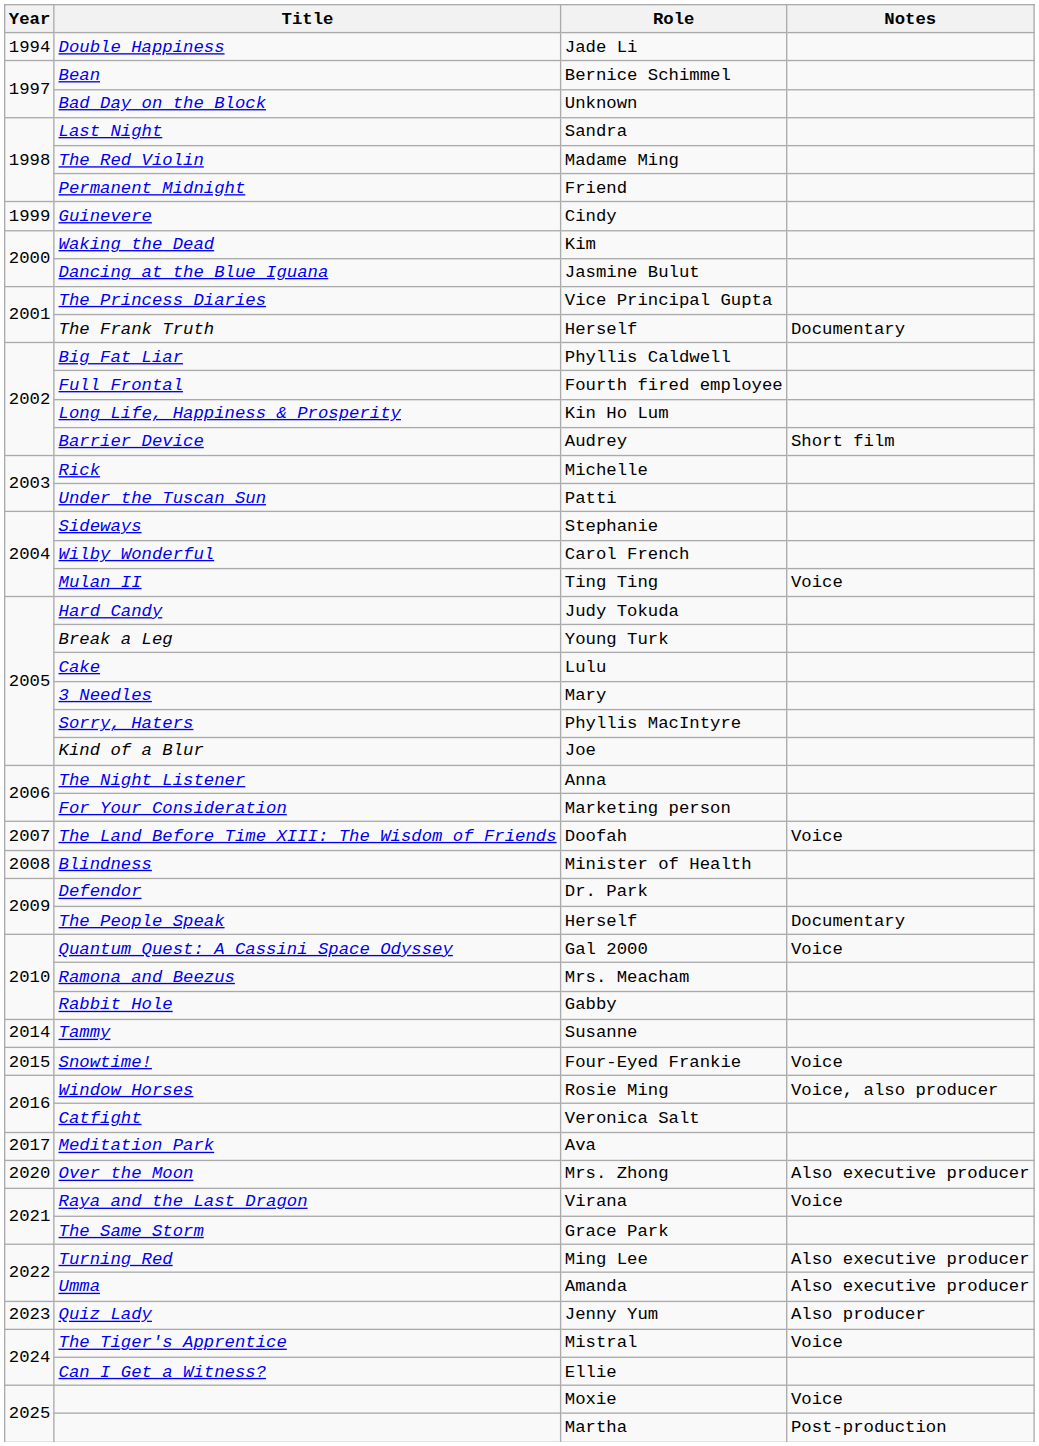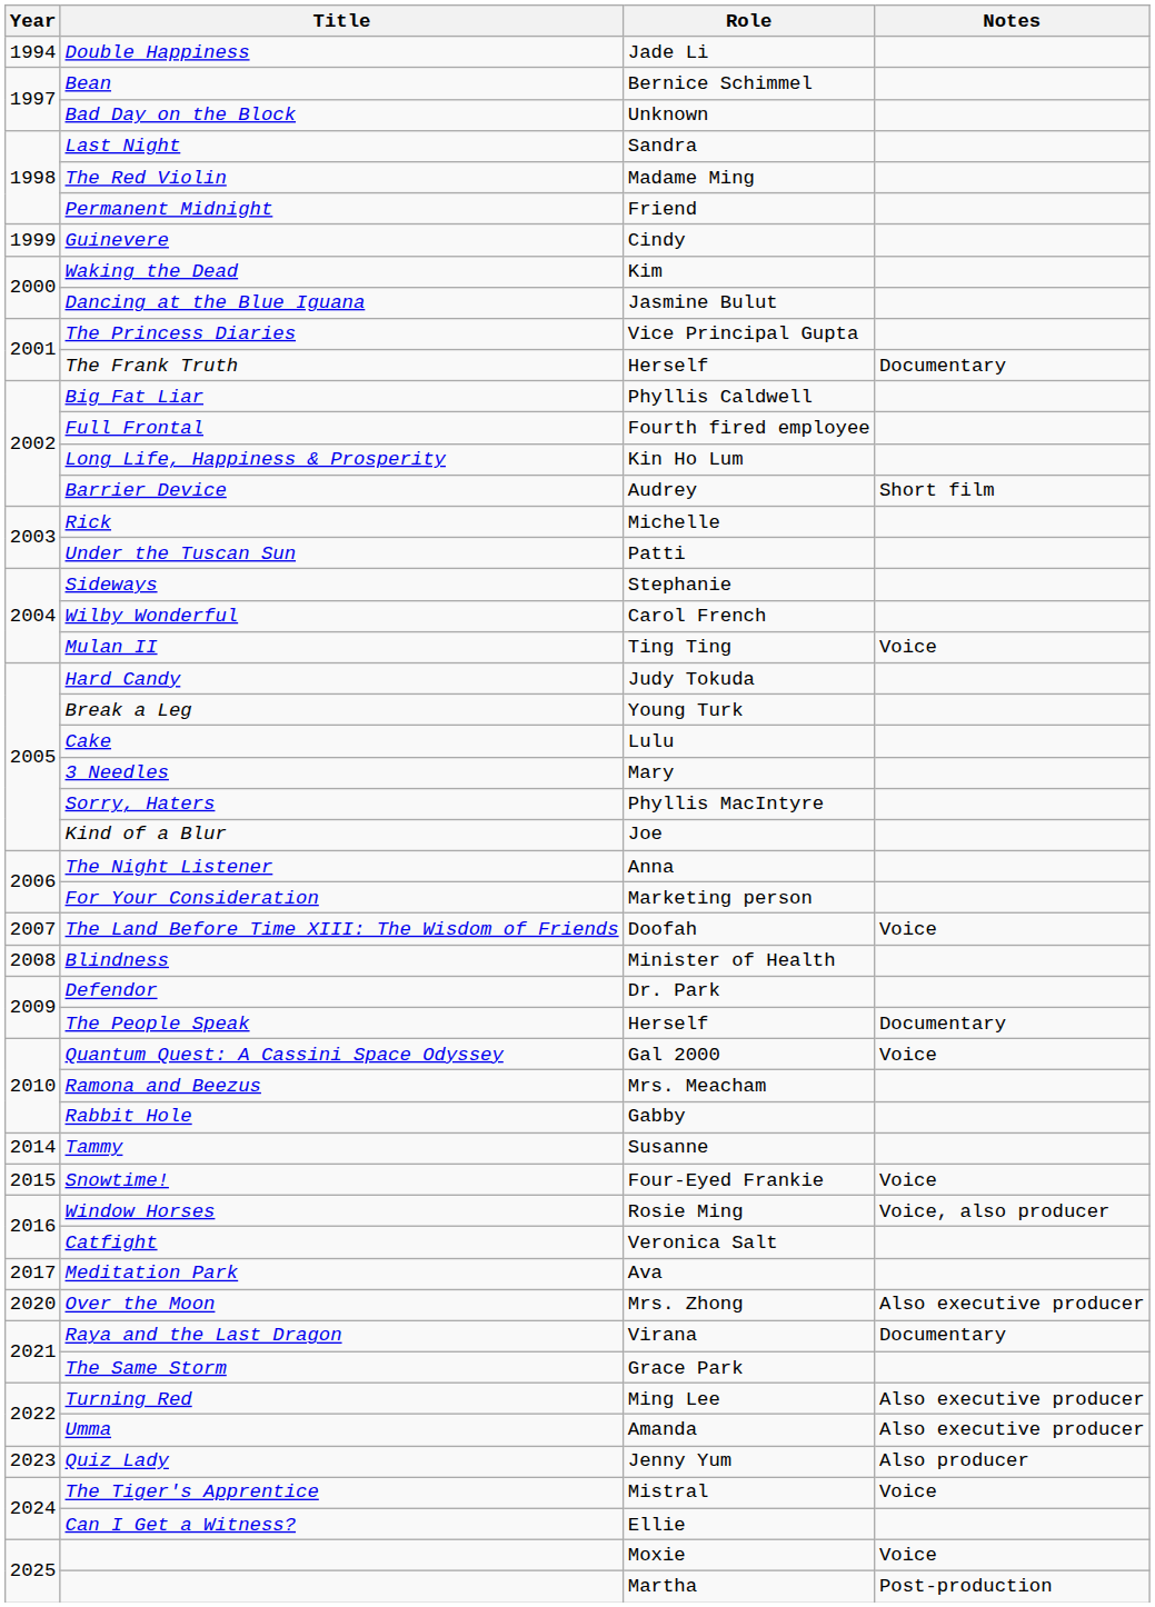 <table class="wikitable plainrowheaders sortable">
 <tr>
 <th>Year</th>
 <th>Title</th>
 <th class="unsortable">Role</th>
 <th class="unsortable">Notes</th>
 </tr>
 <tr>
 <td>1994</td>
 <td><em><a href='#'>Double Happiness</a></em></td>
 <td>Jade Li</td>
 <td></td>
 </tr>
 <tr>
 <td rowspan="2">1997</td>
 <td><em><a href='#'>Bean</a></em></td>
 <td>Bernice Schimmel</td>
 <td></td>
 </tr>
 <tr>
 <td><em><a href='#'>Bad Day on the Block</a></em></td>
 <td>Unknown</td>
 <td></td>
 </tr>
 <tr>
 <td rowspan="3">1998</td>
 <td><em><a href='#'>Last Night</a></em></td>
 <td>Sandra</td>
 <td></td>
 </tr>
 <tr>
 <td data-sort-value="Red Violin, The"><em><a href='#'>The Red Violin</a></em></td>
 <td>Madame Ming</td>
 <td></td>
 </tr>
 <tr>
 <td><em><a href='#'>Permanent Midnight</a></em></td>
 <td>Friend</td>
 <td></td>
 </tr>
 <tr>
 <td>1999</td>
 <td><em><a href='#'>Guinevere</a></em></td>
 <td>Cindy</td>
 <td></td>
 </tr>
 <tr>
 <td rowspan="2">2000</td>
 <td><em><a href='#'>Waking the Dead</a></em></td>
 <td>Kim</td>
 <td></td>
 </tr>
 <tr>
 <td><em><a href='#'>Dancing at the Blue Iguana</a></em></td>
 <td>Jasmine Bulut</td>
 <td></td>
 </tr>
 <tr>
 <td rowspan="2">2001</td>
 <td data-sort-value="Princess Diaries, The"><em><a href='#'>The Princess Diaries</a></em></td>
 <td>Vice Principal Gupta</td>
 <td></td>
 </tr>
 <tr>
 <td data-sort-value="Frank Truth, The"><em>The Frank Truth</em></td>
 <td>Herself</td>
 <td>Documentary</td>
 </tr>
 <tr>
 <td rowspan="4">2002</td>
 <td><em><a href='#'>Big Fat Liar</a></em></td>
 <td>Phyllis Caldwell</td>
 <td></td>
 </tr>
 <tr>
 <td><em><a href='#'>Full Frontal</a></em></td>
 <td>Fourth fired employee</td>
 <td></td>
 </tr>
 <tr>
 <td><em><a href='#'>Long Life, Happiness & Prosperity</a></em></td>
 <td>Kin Ho Lum</td>
 <td></td>
 </tr>
 <tr>
 <td><em><a href='#'>Barrier Device</a></em></td>
 <td>Audrey</td>
 <td>Short film</td>
 </tr>
 <tr>
 <td rowspan="2">2003</td>
 <td><em><a href='#'>Rick</a></em></td>
 <td>Michelle</td>
 <td></td>
 </tr>
 <tr>
 <td><em><a href='#'>Under the Tuscan Sun</a></em></td>
 <td>Patti</td>
 <td></td>
 </tr>
 <tr>
 <td rowspan="3">2004</td>
 <td><em><a href='#'>Sideways</a></em></td>
 <td>Stephanie</td>
 <td></td>
 </tr>
 <tr>
 <td><em><a href='#'>Wilby Wonderful</a></em></td>
 <td>Carol French</td>
 <td></td>
 </tr>
 <tr>
 <td><em><a href='#'>Mulan II</a></em></td>
 <td>Ting Ting</td>
 <td>Voice</td>
 </tr>
 <tr>
 <td rowspan="6">2005</td>
 <td><em><a href='#'>Hard Candy</a></em></td>
 <td>Judy Tokuda</td>
 <td></td>
 </tr>
 <tr>
 <td><em>Break a Leg</em></td>
 <td>Young Turk</td>
 <td></td>
 </tr>
 <tr>
 <td><em><a href='#'>Cake</a></em></td>
 <td>Lulu</td>
 <td></td>
 </tr>
 <tr>
 <td data-sort-value="Three Needles"><em><a href='#'>3 Needles</a></em></td>
 <td>Mary</td>
 <td></td>
 </tr>
 <tr>
 <td><em><a href='#'>Sorry, Haters</a></em></td>
 <td>Phyllis MacIntyre</td>
 <td></td>
 </tr>
 <tr>
 <td><em>Kind of a Blur</em></td>
 <td>Joe</td>
 <td></td>
 </tr>
 <tr>
 <td rowspan="2">2006</td>
 <td data-sort-value="Night Listener, The"><em><a href='#'>The Night Listener</a></em></td>
 <td>Anna</td>
 <td></td>
 </tr>
 <tr>
 <td><em><a href='#'>For Your Consideration</a></em></td>
 <td>Marketing person</td>
 <td></td>
 </tr>
 <tr>
 <td>2007</td>
 <td data-sort-value="Land Before Time 13: The Wisdom of Friends, The"><em><a href='#'>The Land Before Time XIII: The Wisdom of Friends</a></em></td>
 <td>Doofah</td>
 <td>Voice</td>
 </tr>
 <tr>
 <td>2008</td>
 <td><em><a href='#'>Blindness</a></em></td>
 <td>Minister of Health</td>
 <td></td>
 </tr>
 <tr>
 <td rowspan="2">2009</td>
 <td><em><a href='#'>Defendor</a></em></td>
 <td>Dr. Park</td>
 <td></td>
 </tr>
 <tr>
 <td data-sort-value="People Speak, The"><em><a href='#'>The People Speak</a></em></td>
 <td>Herself</td>
 <td>Documentary</td>
 </tr>
 <tr>
 <td rowspan="3">2010</td>
 <td><em><a href='#'>Quantum Quest: A Cassini Space Odyssey</a></em></td>
 <td>Gal 2000</td>
 <td>Voice</td>
 </tr>
 <tr>
 <td><em><a href='#'>Ramona and Beezus</a></em></td>
 <td>Mrs. Meacham</td>
 <td></td>
 </tr>
 <tr>
 <td><em><a href='#'>Rabbit Hole</a></em></td>
 <td>Gabby</td>
 <td></td>
 </tr>
 <tr>
 <td>2014</td>
 <td><em><a href='#'>Tammy</a></em></td>
 <td>Susanne</td>
 <td></td>
 </tr>
 <tr>
 <td>2015</td>
 <td><em><a href='#'>Snowtime!</a></em></td>
 <td>Four-Eyed Frankie</td>
 <td>Voice</td>
 </tr>
 <tr>
 <td rowspan="2">2016</td>
 <td><em><a href='#'>Window Horses</a></em></td>
 <td>Rosie Ming</td>
 <td>Voice, also producer</td>
 </tr>
 <tr>
 <td><em><a href='#'>Catfight</a></em></td>
 <td>Veronica Salt</td>
 <td></td>
 </tr>
 <tr>
 <td>2017</td>
 <td><em><a href='#'>Meditation Park</a></em></td>
 <td>Ava</td>
 <td></td>
 </tr>
 <tr>
 <td>2020</td>
 <td><em><a href='#'>Over the Moon</a></em></td>
 <td>Mrs. Zhong</td>
 <td>Also executive producer</td>
 </tr>
 <tr>
 <td rowspan="2">2021</td>
 <td><em><a href='#'>Raya and the Last Dragon</a></em></td>
 <td>Virana</td>
-<td>Voice</td>
+<td>Documentary</td>
 </tr>
 <tr>
 <td data-sort-value="Same Storm, The"><em><a href='#'>The Same Storm</a></em></td>
 <td>Grace Park</td>
 <td></td>
 </tr>
 <tr>
 <td rowspan="2">2022</td>
 <td><em><a href='#'>Turning Red</a></em></td>
 <td>Ming Lee</td>
 <td>Also executive producer</td>
 </tr>
 <tr>
 <td><em><a href='#'>Umma</a></em></td>
 <td>Amanda</td>
 <td>Also executive producer</td>
 </tr>
 <tr>
 <td>2023</td>
 <td><em><a href='#'>Quiz Lady</a></em></td>
 <td>Jenny Yum</td>
 <td>Also producer</td>
 </tr>
 <tr>
 <td rowspan="2">2024</td>
 <td data-sort-value="Tiger's Apprentice, The"><em><a href='#'>The Tiger's Apprentice</a></em></td>
 <td>Mistral</td>
 <td>Voice</td>
 </tr>
 <tr>
 <td><em><a href='#'>Can I Get a Witness?</a></em></td>
 <td>Ellie</td>
 <td></td>
 </tr>
 <tr>
 <td rowspan="2">2025</td>
 <td></td>
 <td>Moxie</td>
 <td>Voice</td>
 </tr>
 <tr>
 <td></td>
 <td>Martha</td>
 <td>Post-production</td>
 </tr>
 </table>
